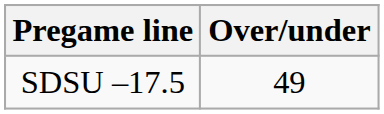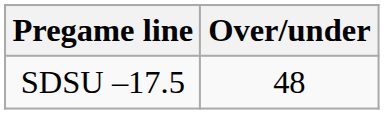 <table class="wikitable">
 <tr align="center">
 <th style=>Pregame line</th>
 <th style=>Over/under</th>
 </tr>
 <tr align="center">
 <td>SDSU –17.5</td>
-<td>49</td>
+<td>48</td>
 </tr>
 </table>
